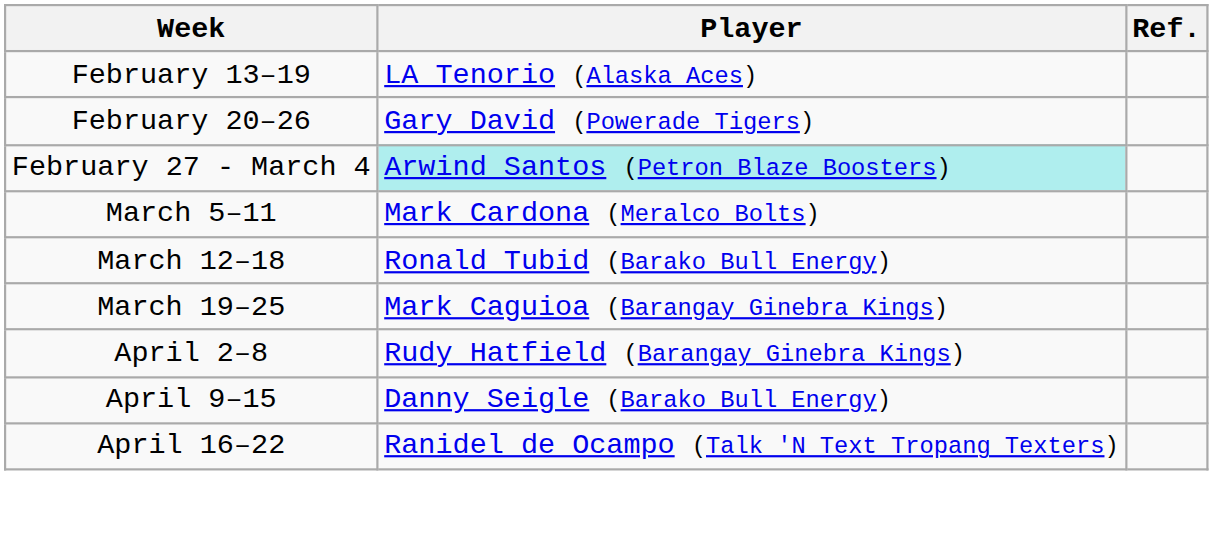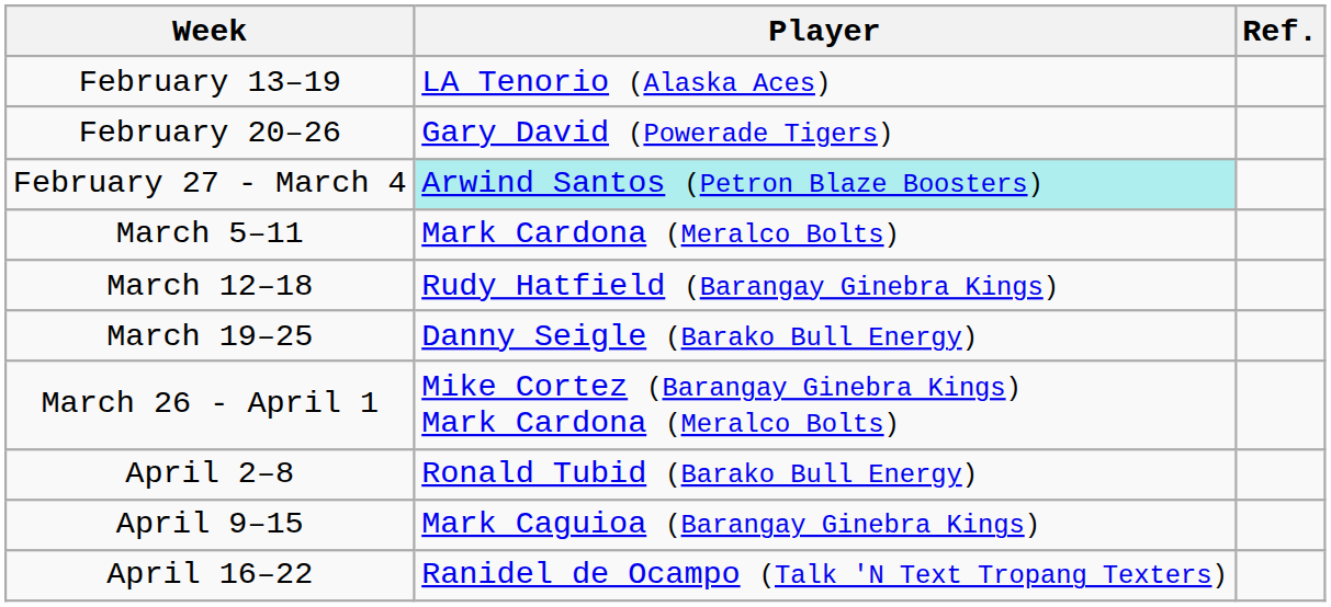 <table class="wikitable" border="1">
 <tr>
 <th>Week</th>
 <th>Player</th>
 <th>Ref.</th>
 </tr>
 <tr>
 <td align=center>February 13–19</td>
 <td><a href='#'>LA Tenorio</a> <small>(<a href='#'>Alaska Aces</a>)</small></td>
 <td align=center></td>
 </tr>
 <tr>
 <td align=center>February 20–26</td>
 <td><a href='#'>Gary David</a> <small>(<a href='#'>Powerade Tigers</a>)</small></td>
 <td align=center></td>
 </tr>
 <tr>
 <td align=center>February 27 - March 4</td>
 <td style="background: paleturquoise;"><a href='#'>Arwind Santos</a> <small>(<a href='#'>Petron Blaze Boosters</a>)</small></td>
 <td align=center></td>
 </tr>
 <tr>
 <td align=center>March 5–11</td>
 <td><a href='#'>Mark Cardona</a> <small>(<a href='#'>Meralco Bolts</a>)</small></td>
 <td align=center></td>
 </tr>
 <tr>
 <td align=center>March 12–18</td>
+<td><a href='#'>Rudy Hatfield</a> <small>(<a href='#'>Barangay Ginebra Kings</a>)</small></td>
+<td align=center></td>
+</tr>
+<tr>
+<td align=center>March 19–25</td>
+<td><a href='#'>Danny Seigle</a> <small>(<a href='#'>Barako Bull Energy</a>)</small></td>
+<td align=center></td>
+</tr>
+<tr>
+<td align=center>March 26 - April 1</td>
+<td><a href='#'>Mike Cortez</a> <small>(<a href='#'>Barangay Ginebra Kings</a>)</small><br><a href='#'>Mark Cardona</a> <small>(<a href='#'>Meralco Bolts</a>)</small></td>
+<td align=center></td>
+</tr>
+<tr>
+<td align=center>April 2–8</td>
 <td><a href='#'>Ronald Tubid</a> <small>(<a href='#'>Barako Bull Energy</a>)</small></td>
 <td align=center></td>
 </tr>
 <tr>
-<td align=center>March 19–25</td>
+<td align=center>April 9–15</td>
 <td><a href='#'>Mark Caguioa</a> <small>(<a href='#'>Barangay Ginebra Kings</a>)</small></td>
-<td align=center></td>
-</tr>
-<tr>
-<td align=center>April 2–8</td>
-<td><a href='#'>Rudy Hatfield</a> <small>(<a href='#'>Barangay Ginebra Kings</a>)</small></td>
-<td align=center></td>
-</tr>
-<tr>
-<td align=center>April 9–15</td>
-<td><a href='#'>Danny Seigle</a> <small>(<a href='#'>Barako Bull Energy</a>)</small></td>
 <td align=center></td>
 </tr>
 <tr>
 <td align=center>April 16–22</td>
 <td><a href='#'>Ranidel de Ocampo</a> <small>(<a href='#'>Talk 'N Text Tropang Texters</a>)</small></td>
 <td align=center></td>
 </tr>
 </table>
